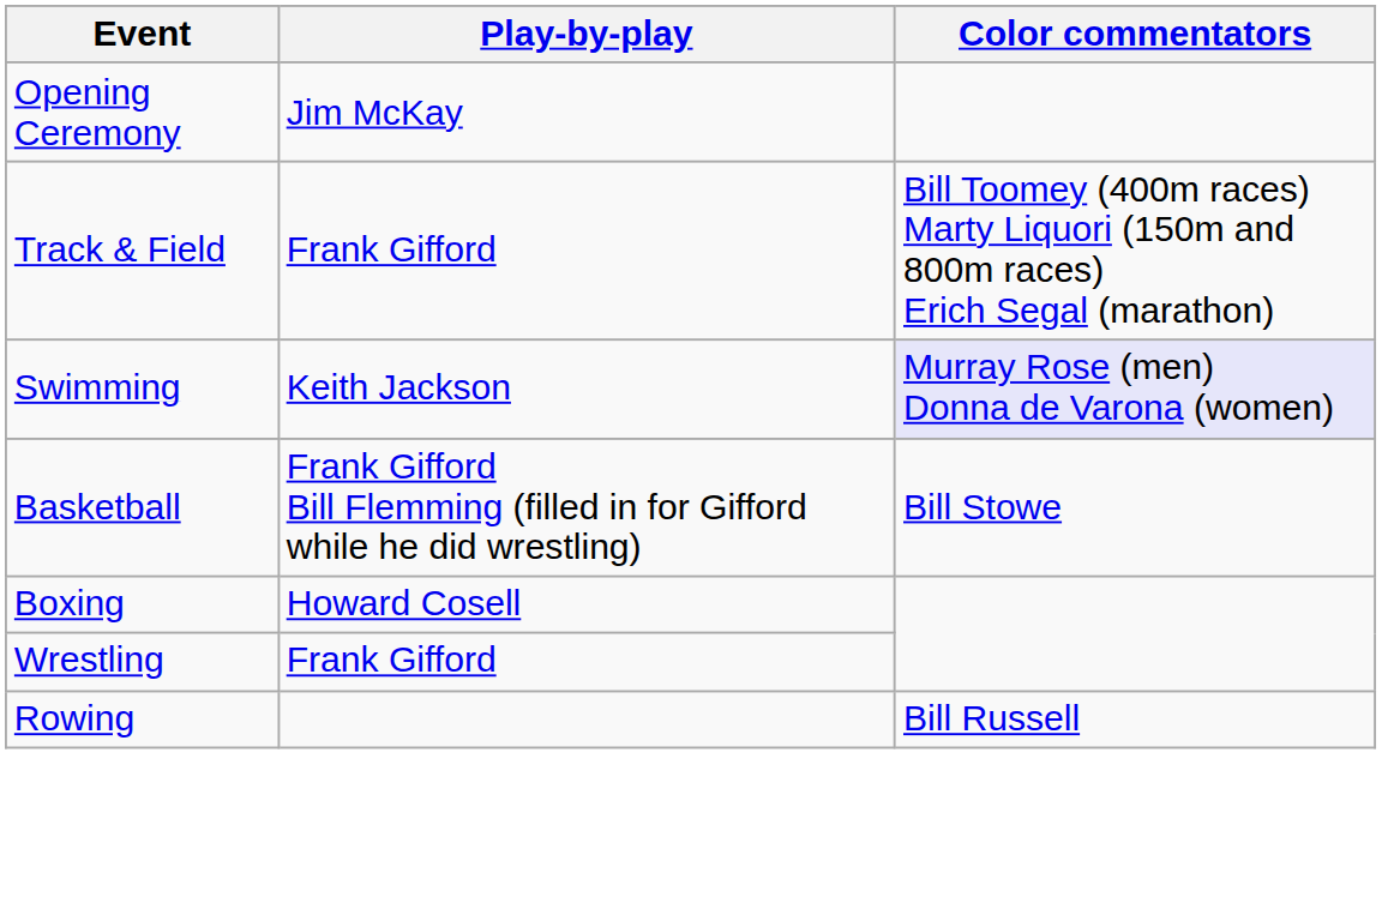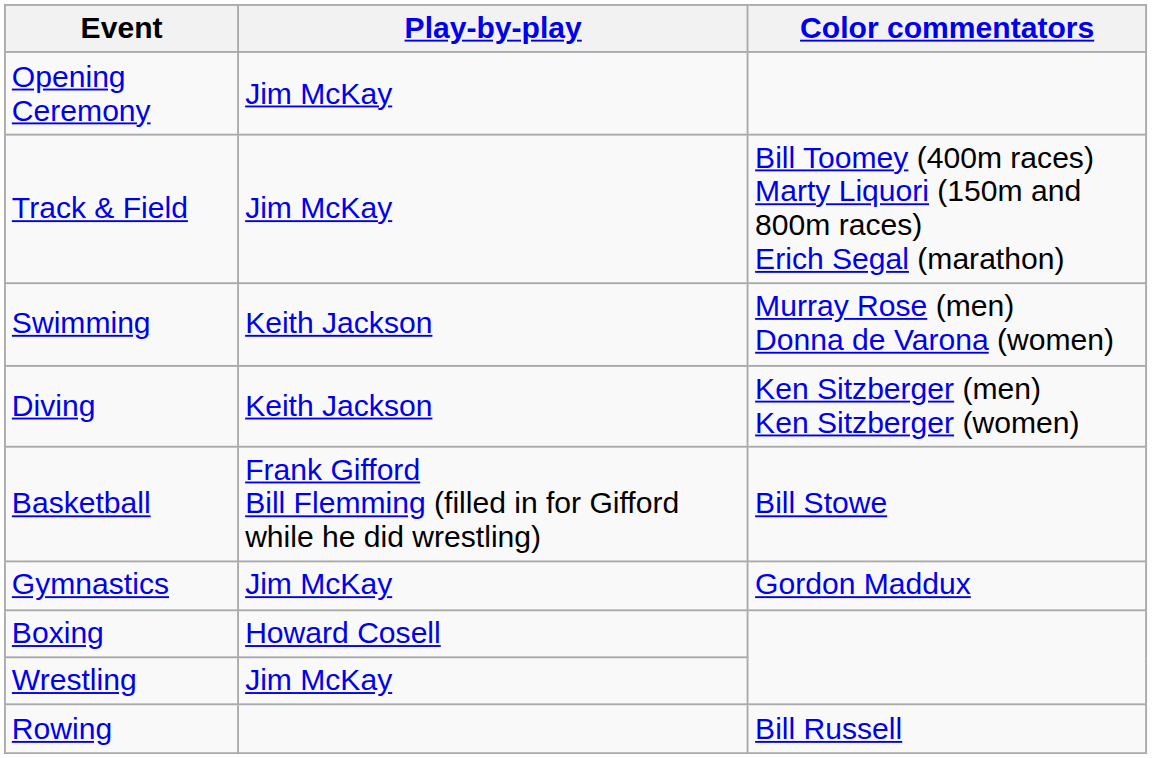 <table class="wikitable">
 <tr>
 <th>Event</th>
 <th><a href='#'>Play-by-play</a></th>
 <th><a href='#'>Color commentators</a></th>
 </tr>
 <tr>
 <td><a href='#'>Opening Ceremony</a></td>
 <td><a href='#'>Jim McKay</a></td>
 <td></td>
 </tr>
 <tr>
 <td><a href='#'>Track & Field</a></td>
-<td><a href='#'>Frank Gifford</a></td>
+<td><a href='#'>Jim McKay</a></td>
 <td><a href='#'>Bill Toomey</a> (400m races)<br><a href='#'>Marty Liquori</a> (150m and 800m races)<br><a href='#'>Erich Segal</a> (marathon)</td>
 </tr>
 <tr>
 <td><a href='#'>Swimming</a></td>
 <td><a href='#'>Keith Jackson</a></td>
-<td style="background: lavender;"><a href='#'>Murray Rose</a> (men)<br><a href='#'>Donna de Varona</a> (women)</td>
+<td><a href='#'>Murray Rose</a> (men)<br><a href='#'>Donna de Varona</a> (women)</td>
+</tr>
+<tr>
+<td><a href='#'>Diving</a></td>
+<td><a href='#'>Keith Jackson</a></td>
+<td><a href='#'>Ken Sitzberger</a> (men)<br><a href='#'>Ken Sitzberger</a> (women)</td>
 </tr>
 <tr>
 <td><a href='#'>Basketball</a></td>
 <td><a href='#'>Frank Gifford</a><br><a href='#'>Bill Flemming</a> (filled in for Gifford while he did wrestling)</td>
 <td><a href='#'>Bill Stowe</a></td>
 </tr>
 <tr>
+<td><a href='#'>Gymnastics</a></td>
+<td><a href='#'>Jim McKay</a></td>
+<td><a href='#'>Gordon Maddux</a></td>
+</tr>
+<tr>
 <td><a href='#'>Boxing</a></td>
 <td><a href='#'>Howard Cosell</a></td>
 </tr>
 <tr>
 <td><a href='#'>Wrestling</a></td>
-<td><a href='#'>Frank Gifford</a></td>
+<td><a href='#'>Jim McKay</a></td>
 </tr>
 <tr>
 <td><a href='#'>Rowing</a></td>
 <td></td>
 <td><a href='#'>Bill Russell</a></td>
 </tr>
 </table>
